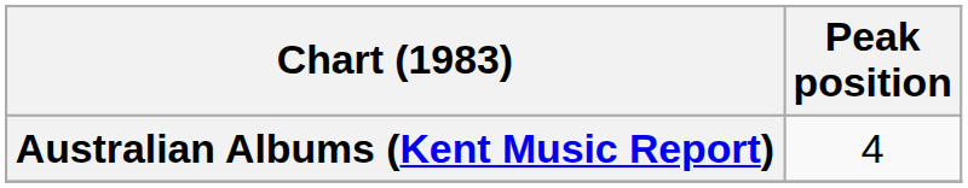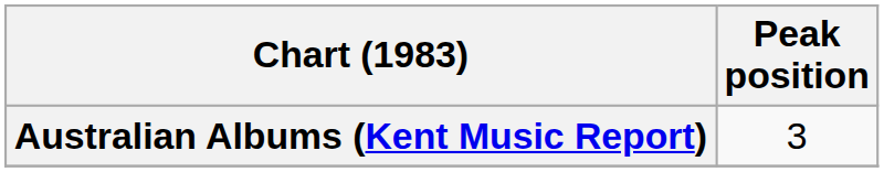 <table class="wikitable sortable plainrowheaders" style="text-align:center">
 <tr>
 <th scope="col">Chart (1983)</th>
 <th scope="col">Peak<br> position</th>
 </tr>
 <tr>
 <th scope="row">Australian Albums (<a href='#'>Kent Music Report</a>)</th>
-<td>4</td>
+<td>3</td>
 </tr>
 <tr>
 </tr>
 <tr>
 </tr>
 <tr>
 </tr>
 <tr>
 </tr>
 <tr>
 </tr>
 <tr>
 </tr>
 <tr>
 </tr>
 </table>
